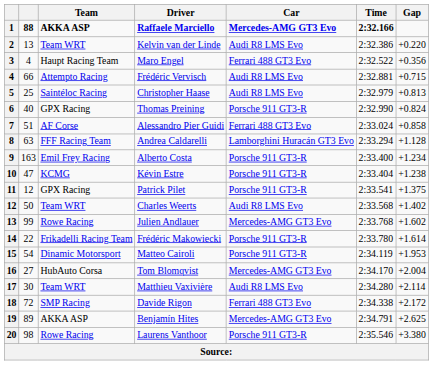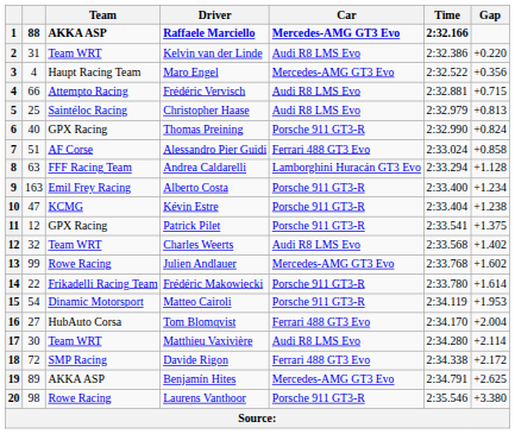 <table class="wikitable" style="font-size: 85%">
 <tr>
 <th></th>
 <th></th>
 <th>Team</th>
 <th>Driver</th>
 <th>Car</th>
 <th>Time</th>
 <th>Gap</th>
 </tr>
 <tr style="font-weight:bold">
 <th>1</th>
 <td align=center>88</td>
 <td> AKKA ASP</td>
 <td> <a href='#'>Raffaele Marciello</a></td>
 <td><a href='#'>Mercedes-AMG GT3 Evo</a></td>
 <td>2:32.166</td>
 <td></td>
 </tr>
 <tr>
 <th>2</th>
-<td align=center>13</td>
+<td align=center>31</td>
 <td> <a href='#'>Team WRT</a></td>
 <td> <a href='#'>Kelvin van der Linde</a></td>
 <td><a href='#'>Audi R8 LMS Evo</a></td>
 <td>2:32.386</td>
 <td>+0.220</td>
 </tr>
 <tr>
 <th>3</th>
 <td align=center>4</td>
 <td> Haupt Racing Team</td>
 <td> <a href='#'>Maro Engel</a></td>
-<td><a href='#'>Ferrari 488 GT3 Evo</a></td>
+<td><a href='#'>Mercedes-AMG GT3 Evo</a></td>
 <td>2:32.522</td>
 <td>+0.356</td>
 </tr>
 <tr>
 <th>4</th>
 <td align=center>66</td>
 <td> <a href='#'>Attempto Racing</a></td>
 <td> <a href='#'>Frédéric Vervisch</a></td>
 <td><a href='#'>Audi R8 LMS Evo</a></td>
 <td>2:32.881</td>
 <td>+0.715</td>
 </tr>
 <tr>
 <th>5</th>
 <td align=center>25</td>
 <td> <a href='#'>Saintéloc Racing</a></td>
 <td> <a href='#'>Christopher Haase</a></td>
 <td><a href='#'>Audi R8 LMS Evo</a></td>
 <td>2:32.979</td>
 <td>+0.813</td>
 </tr>
 <tr>
 <th>6</th>
 <td align=center>40</td>
 <td> GPX Racing</td>
 <td> <a href='#'>Thomas Preining</a></td>
 <td><a href='#'>Porsche 911 GT3-R</a></td>
 <td>2:32.990</td>
 <td>+0.824</td>
 </tr>
 <tr>
 <th>7</th>
 <td align=center>51</td>
 <td> <a href='#'>AF Corse</a></td>
 <td> <a href='#'>Alessandro Pier Guidi</a></td>
 <td><a href='#'>Ferrari 488 GT3 Evo</a></td>
 <td>2:33.024</td>
 <td>+0.858</td>
 </tr>
 <tr>
 <th>8</th>
 <td align=center>63</td>
 <td> <a href='#'>FFF Racing Team</a></td>
 <td> <a href='#'>Andrea Caldarelli</a></td>
 <td><a href='#'>Lamborghini Huracán GT3 Evo</a></td>
 <td>2:33.294</td>
 <td>+1.128</td>
 </tr>
 <tr>
 <th>9</th>
 <td align=center>163</td>
 <td> <a href='#'>Emil Frey Racing</a></td>
 <td> <a href='#'>Alberto Costa</a></td>
 <td><a href='#'>Porsche 911 GT3-R</a></td>
 <td>2:33.400</td>
 <td>+1.234</td>
 </tr>
 <tr>
 <th>10</th>
 <td align=center>47</td>
 <td> <a href='#'>KCMG</a></td>
 <td> <a href='#'>Kévin Estre</a></td>
 <td><a href='#'>Porsche 911 GT3-R</a></td>
 <td>2:33.404</td>
 <td>+1.238</td>
 </tr>
 <tr>
 <th>11</th>
 <td align=center>12</td>
 <td> GPX Racing</td>
 <td> <a href='#'>Patrick Pilet</a></td>
 <td><a href='#'>Porsche 911 GT3-R</a></td>
 <td>2:33.541</td>
 <td>+1.375</td>
 </tr>
 <tr>
 <th>12</th>
-<td align=center>50</td>
+<td align=center>32</td>
 <td> <a href='#'>Team WRT</a></td>
 <td> <a href='#'>Charles Weerts</a></td>
 <td><a href='#'>Audi R8 LMS Evo</a></td>
 <td>2:33.568</td>
 <td>+1.402</td>
 </tr>
 <tr>
 <th>13</th>
 <td align=center>99</td>
 <td> <a href='#'>Rowe Racing</a></td>
 <td> <a href='#'>Julien Andlauer</a></td>
 <td><a href='#'>Mercedes-AMG GT3 Evo</a></td>
 <td>2:33.768</td>
 <td>+1.602</td>
 </tr>
 <tr>
 <th>14</th>
 <td align=center>22</td>
 <td> <a href='#'>Frikadelli Racing Team</a></td>
 <td> <a href='#'>Frédéric Makowiecki</a></td>
 <td><a href='#'>Porsche 911 GT3-R</a></td>
 <td>2:33.780</td>
 <td>+1.614</td>
 </tr>
 <tr>
 <th>15</th>
 <td align=center>54</td>
 <td> <a href='#'>Dinamic Motorsport</a></td>
 <td> <a href='#'>Matteo Cairoli</a></td>
 <td><a href='#'>Porsche 911 GT3-R</a></td>
 <td>2:34.119</td>
 <td>+1.953</td>
 </tr>
 <tr>
 <th>16</th>
 <td align=center>27</td>
 <td> HubAuto Corsa</td>
 <td> <a href='#'>Tom Blomqvist</a></td>
-<td><a href='#'>Mercedes-AMG GT3 Evo</a></td>
+<td><a href='#'>Ferrari 488 GT3 Evo</a></td>
 <td>2:34.170</td>
 <td>+2.004</td>
 </tr>
 <tr>
 <th>17</th>
 <td align=center>30</td>
 <td> <a href='#'>Team WRT</a></td>
 <td> <a href='#'>Matthieu Vaxivière</a></td>
 <td><a href='#'>Audi R8 LMS Evo</a></td>
 <td>2:34.280</td>
 <td>+2.114</td>
 </tr>
 <tr>
 <th>18</th>
 <td align=center>72</td>
 <td> <a href='#'>SMP Racing</a></td>
 <td> <a href='#'>Davide Rigon</a></td>
 <td><a href='#'>Ferrari 488 GT3 Evo</a></td>
 <td>2:34.338</td>
 <td>+2.172</td>
 </tr>
 <tr>
 <th>19</th>
 <td align=center>89</td>
 <td> AKKA ASP</td>
 <td> <a href='#'>Benjamín Hites</a></td>
 <td><a href='#'>Mercedes-AMG GT3 Evo</a></td>
 <td>2:34.791</td>
 <td>+2.625</td>
 </tr>
 <tr>
 <th>20</th>
 <td align=center>98</td>
 <td> <a href='#'>Rowe Racing</a></td>
 <td> <a href='#'>Laurens Vanthoor</a></td>
 <td><a href='#'>Porsche 911 GT3-R</a></td>
 <td>2:35.546</td>
 <td>+3.380</td>
 </tr>
 <tr>
 <th colspan=7>Source:</th>
 </tr>
 </table>
